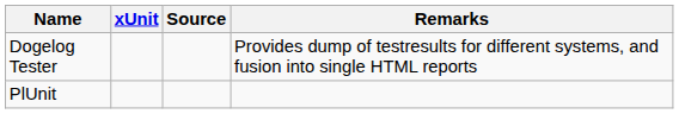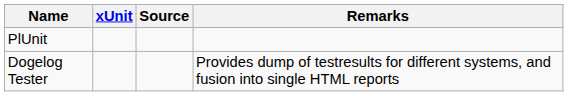 <table class="wikitable sortable">
 <tr>
 <th>Name</th>
 <th><a href='#'>xUnit</a></th>
 <th>Source</th>
 <th>Remarks</th>
 </tr>
 <tr>
+<td>PlUnit</td>
+<td></td>
+<td></td>
+<td></td>
+</tr>
+<tr>
 <td>Dogelog Tester</td>
 <td></td>
 <td></td>
 <td>Provides dump of testresults for different systems, and fusion into single HTML reports</td>
 </tr>
-<tr>
-<td>PlUnit</td>
-<td></td>
-<td></td>
-<td></td>
-</tr>
 </table>
